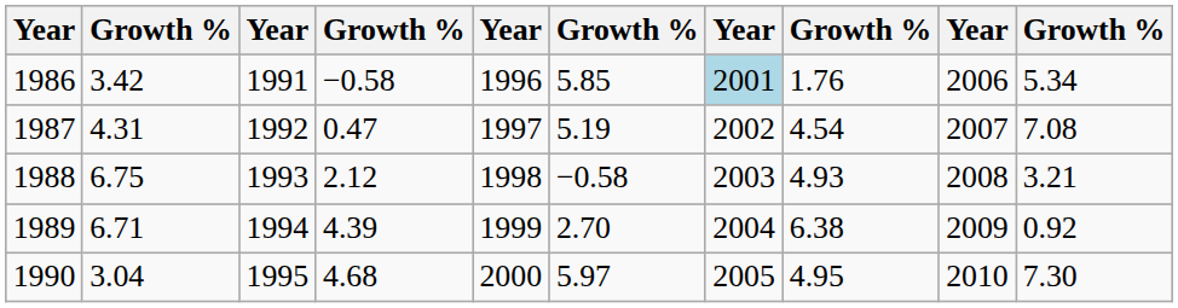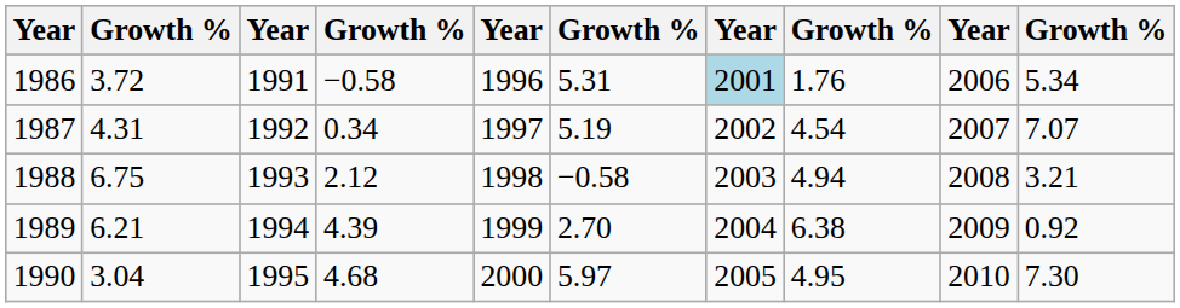 <table class="wikitable">
 <tr>
 <th>Year</th>
 <th>Growth %</th>
 <th>Year</th>
 <th>Growth %</th>
 <th>Year</th>
 <th>Growth %</th>
 <th>Year</th>
 <th>Growth %</th>
 <th>Year</th>
 <th>Growth %</th>
 </tr>
 <tr>
 <td>1986</td>
-<td>3.42</td>
+<td>3.72</td>
 <td>1991</td>
 <td>−0.58</td>
 <td>1996</td>
-<td>5.85</td>
+<td>5.31</td>
 <td style="background: lightblue;">2001</td>
 <td>1.76</td>
 <td>2006</td>
 <td>5.34</td>
 </tr>
 <tr>
 <td>1987</td>
 <td>4.31</td>
 <td>1992</td>
-<td>0.47</td>
+<td>0.34</td>
 <td>1997</td>
 <td>5.19</td>
 <td>2002</td>
 <td>4.54</td>
 <td>2007</td>
-<td>7.08</td>
+<td>7.07</td>
 </tr>
 <tr>
 <td>1988</td>
 <td>6.75</td>
 <td>1993</td>
 <td>2.12</td>
 <td>1998</td>
 <td>−0.58</td>
 <td>2003</td>
-<td>4.93</td>
+<td>4.94</td>
 <td>2008</td>
 <td>3.21</td>
 </tr>
 <tr>
 <td>1989</td>
-<td>6.71</td>
+<td>6.21</td>
 <td>1994</td>
 <td>4.39</td>
 <td>1999</td>
 <td>2.70</td>
 <td>2004</td>
 <td>6.38</td>
 <td>2009</td>
 <td>0.92</td>
 </tr>
 <tr>
 <td>1990</td>
 <td>3.04</td>
 <td>1995</td>
 <td>4.68</td>
 <td>2000</td>
 <td>5.97</td>
 <td>2005</td>
 <td>4.95</td>
 <td>2010</td>
 <td>7.30</td>
 </tr>
 </table>
